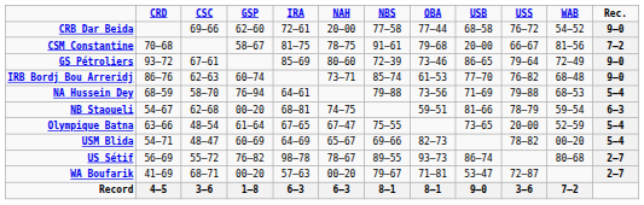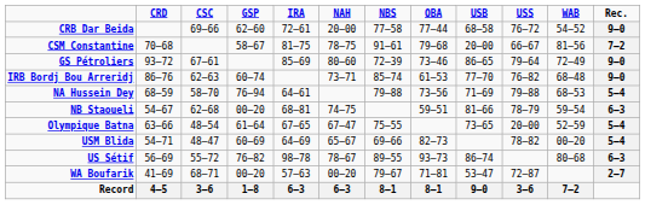 <table style="font-size: 89%; text-align: center" class="wikitable">
 <tr>
 <td></td>
 <td width=50><strong><a href='#'>CRD</a></strong></td>
 <td width=50><strong><a href='#'>CSC</a></strong></td>
 <td width=50><strong><a href='#'>GSP</a></strong></td>
 <td width=50><strong><a href='#'>IRA</a></strong></td>
 <td width=50><strong><a href='#'>NAH</a></strong></td>
 <td width=50><strong><a href='#'>NBS</a></strong></td>
 <td width=50><strong><a href='#'>OBA</a></strong></td>
 <td width=50><strong><a href='#'>USB</a></strong></td>
 <td width=50><strong><a href='#'>USS</a></strong></td>
 <td width=50><strong><a href='#'>WAB</a></strong></td>
 <td width=50><strong>Rec.</strong></td>
 </tr>
 <tr>
 <td align=right><strong><a href='#'>CRB Dar Beida</a></strong></td>
 <td></td>
 <td>69–66</td>
 <td>62–60</td>
 <td>72–61</td>
 <td>20–00</td>
 <td>77–58</td>
 <td>77–44</td>
 <td>68–58</td>
 <td>76–72</td>
 <td>54–52</td>
 <th>9–0</th>
 </tr>
 <tr>
 <td align=right><strong><a href='#'>CSM Constantine</a></strong></td>
 <td>70–68</td>
 <td></td>
 <td>58–67</td>
 <td>81–75</td>
 <td>78–75</td>
 <td>91–61</td>
 <td>79–68</td>
 <td>20–00</td>
 <td>66–67</td>
 <td>81–56</td>
 <th>7–2</th>
 </tr>
 <tr>
 <td align=right><strong><a href='#'>GS Pétroliers</a></strong></td>
 <td>93–72</td>
 <td>67–61</td>
 <td></td>
 <td>85–69</td>
 <td>80–60</td>
 <td>72–39</td>
 <td>73–46</td>
 <td>86–65</td>
 <td>79–64</td>
 <td>72–49</td>
 <th>9–0</th>
 </tr>
 <tr>
 <td align=right><strong><a href='#'>IRB Bordj Bou Arreridj</a></strong></td>
 <td>86–76</td>
 <td>62–63</td>
 <td>60–74</td>
 <td></td>
 <td>73–71</td>
 <td>85–74</td>
 <td>61–53</td>
 <td>77–70</td>
 <td>76–82</td>
 <td>68–48</td>
 <th>9–0</th>
 </tr>
 <tr>
 <td align=right><strong><a href='#'>NA Hussein Dey</a></strong></td>
 <td>68–59</td>
 <td>58–70</td>
 <td>76–94</td>
 <td>64–61</td>
 <td></td>
 <td>79–88</td>
 <td>73–56</td>
 <td>71–69</td>
 <td>79–88</td>
 <td>68–53</td>
 <th>5–4</th>
 </tr>
 <tr>
 <td align=right><strong><a href='#'>NB Staoueli</a></strong></td>
 <td>54–67</td>
 <td>62–68</td>
 <td>00–20</td>
 <td>68–81</td>
 <td>74–75</td>
 <td></td>
 <td>59–51</td>
 <td>81–66</td>
 <td>78–79</td>
 <td>59–54</td>
 <th>6–3</th>
 </tr>
 <tr>
 <td align=right><strong><a href='#'>Olympique Batna</a></strong></td>
 <td>63–66</td>
 <td>48–54</td>
 <td>61–64</td>
 <td>67–65</td>
 <td>67–47</td>
 <td>75–55</td>
 <td></td>
 <td>73–65</td>
 <td>20–00</td>
 <td>52–59</td>
 <th>5–4</th>
 </tr>
 <tr>
 <td align=right><strong><a href='#'>USM Blida</a></strong></td>
 <td>54–71</td>
 <td>48–47</td>
 <td>60–69</td>
 <td>64–69</td>
 <td>65–67</td>
 <td>69–66</td>
 <td>82–73</td>
 <td></td>
 <td>78–82</td>
 <td>00–20</td>
 <th>5–4</th>
 </tr>
 <tr>
 <td align=right><strong><a href='#'>US Sétif</a></strong></td>
 <td>56–69</td>
 <td>55–72</td>
 <td>76–82</td>
 <td>98–78</td>
 <td>78–67</td>
 <td>89–55</td>
 <td>93–73</td>
 <td>86–74</td>
 <td></td>
 <td>80–68</td>
-<th>2–7</th>
+<th>6–3</th>
 </tr>
 <tr>
 <td align=right><strong><a href='#'>WA Boufarik</a></strong></td>
 <td>41–69</td>
 <td>68–71</td>
 <td>00–20</td>
 <td>57–63</td>
 <td>00–20</td>
 <td>79–67</td>
 <td>71–81</td>
 <td>53–47</td>
 <td>72–87</td>
 <td></td>
 <th>2–7</th>
 </tr>
 <tr>
 <td align=right><strong>Record</strong></td>
 <th>4–5</th>
 <th>3–6</th>
 <th>1–8</th>
 <th>6–3</th>
 <th>6–3</th>
 <th>8–1</th>
 <th>8–1</th>
 <th>9–0</th>
 <th>3–6</th>
 <th>7–2</th>
 <td></td>
 </tr>
 </table>
